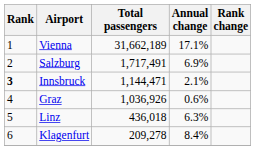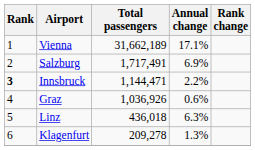 <table class="wikitable">
 <tr>
 <th>Rank</th>
 <th>Airport</th>
 <th style="width:100px">Total<br>passengers</th>
 <th>Annual<br>change</th>
 <th>Rank<br>change</th>
 </tr>
 <tr>
 <td>1</td>
 <td><a href='#'>Vienna</a></td>
 <td align="right">31,662,189</td>
 <td align="right">17.1%</td>
 <td align="center"></td>
 </tr>
 <tr>
 <td>2</td>
 <td><a href='#'>Salzburg</a></td>
 <td align="right">1,717,491</td>
 <td align="right">6.9%</td>
 <td align="center"></td>
 </tr>
 <tr>
 <td><strong>3</strong></td>
 <td><a href='#'>Innsbruck</a></td>
 <td align="right">1,144,471</td>
-<td align="right">2.1%</td>
+<td align="right">2.2%</td>
 <td align="center"></td>
 </tr>
 <tr>
 <td>4</td>
 <td><a href='#'>Graz</a></td>
 <td align="right">1,036,926</td>
 <td align="right">0.6%</td>
 <td align="center"></td>
 </tr>
 <tr>
 <td>5</td>
 <td><a href='#'>Linz</a></td>
 <td align="right">436,018</td>
 <td align="right">6.3%</td>
 <td align="center"></td>
 </tr>
 <tr>
 <td>6</td>
 <td><a href='#'>Klagenfurt</a></td>
 <td align="right">209,278</td>
-<td align="right">8.4%</td>
+<td align="right">1.3%</td>
 <td align="center"></td>
 </tr>
 <tr>
 </tr>
 </table>
